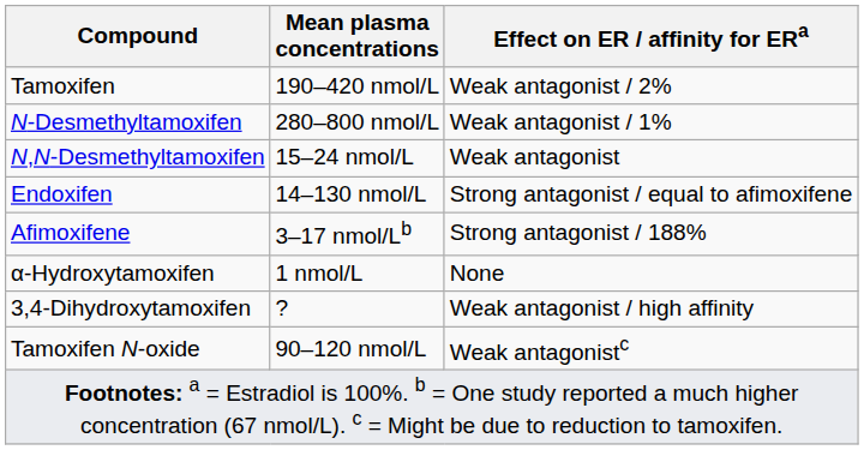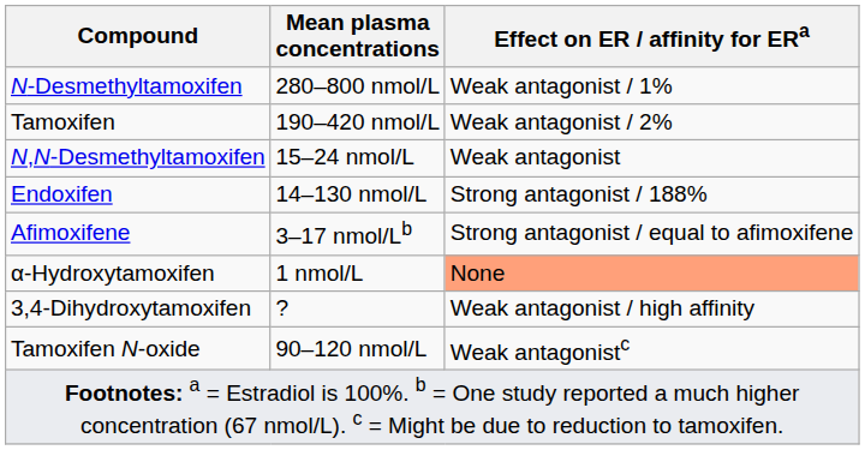 <table class="wikitable floatright">
 <tr>
 <th>Compound</th>
 <th>Mean plasma<br>concentrations</th>
 <th>Effect on ER / affinity for ER<sup>a</sup></th>
 </tr>
 <tr>
+<td><a href='#'><em>N</em>-Desmethyltamoxifen</a></td>
+<td>280–800 nmol/L</td>
+<td>Weak antagonist / 1%</td>
+</tr>
+<tr>
 <td>Tamoxifen</td>
 <td>190–420 nmol/L</td>
 <td>Weak antagonist / 2%</td>
-</tr>
-<tr>
-<td><a href='#'><em>N</em>-Desmethyltamoxifen</a></td>
-<td>280–800 nmol/L</td>
-<td>Weak antagonist / 1%</td>
 </tr>
 <tr>
 <td><a href='#'><em>N</em>,<em>N</em>-Desmethyltamoxifen</a></td>
 <td>15–24 nmol/L</td>
 <td>Weak antagonist</td>
 </tr>
 <tr>
 <td><a href='#'>Endoxifen</a></td>
 <td>14–130 nmol/L</td>
-<td>Strong antagonist / equal to afimoxifene</td>
+<td>Strong antagonist / 188%</td>
 </tr>
 <tr>
 <td><a href='#'>Afimoxifene</a></td>
 <td>3–17 nmol/L<sup>b</sup></td>
-<td>Strong antagonist / 188%</td>
+<td>Strong antagonist / equal to afimoxifene</td>
 </tr>
 <tr>
 <td>α-Hydroxytamoxifen</td>
 <td>1 nmol/L</td>
-<td>None</td>
+<td style="background: lightsalmon;">None</td>
 </tr>
 <tr>
 <td>3,4-Dihydroxytamoxifen</td>
 <td>?</td>
 <td>Weak antagonist / high affinity</td>
 </tr>
 <tr>
 <td>Tamoxifen <em>N</em>-oxide</td>
 <td>90–120 nmol/L</td>
 <td>Weak antagonist<sup>c</sup></td>
 </tr>
 <tr>
 <td colspan="3" style="width: 1px; background-color:#eaecf0; text-align: center;"><strong>Footnotes:</strong> <sup>a</sup> = Estradiol is 100%. <sup>b</sup> = One study reported a much higher concentration (67 nmol/L). <sup>c</sup> = Might be due to reduction to tamoxifen.</td>
 </tr>
 </table>
